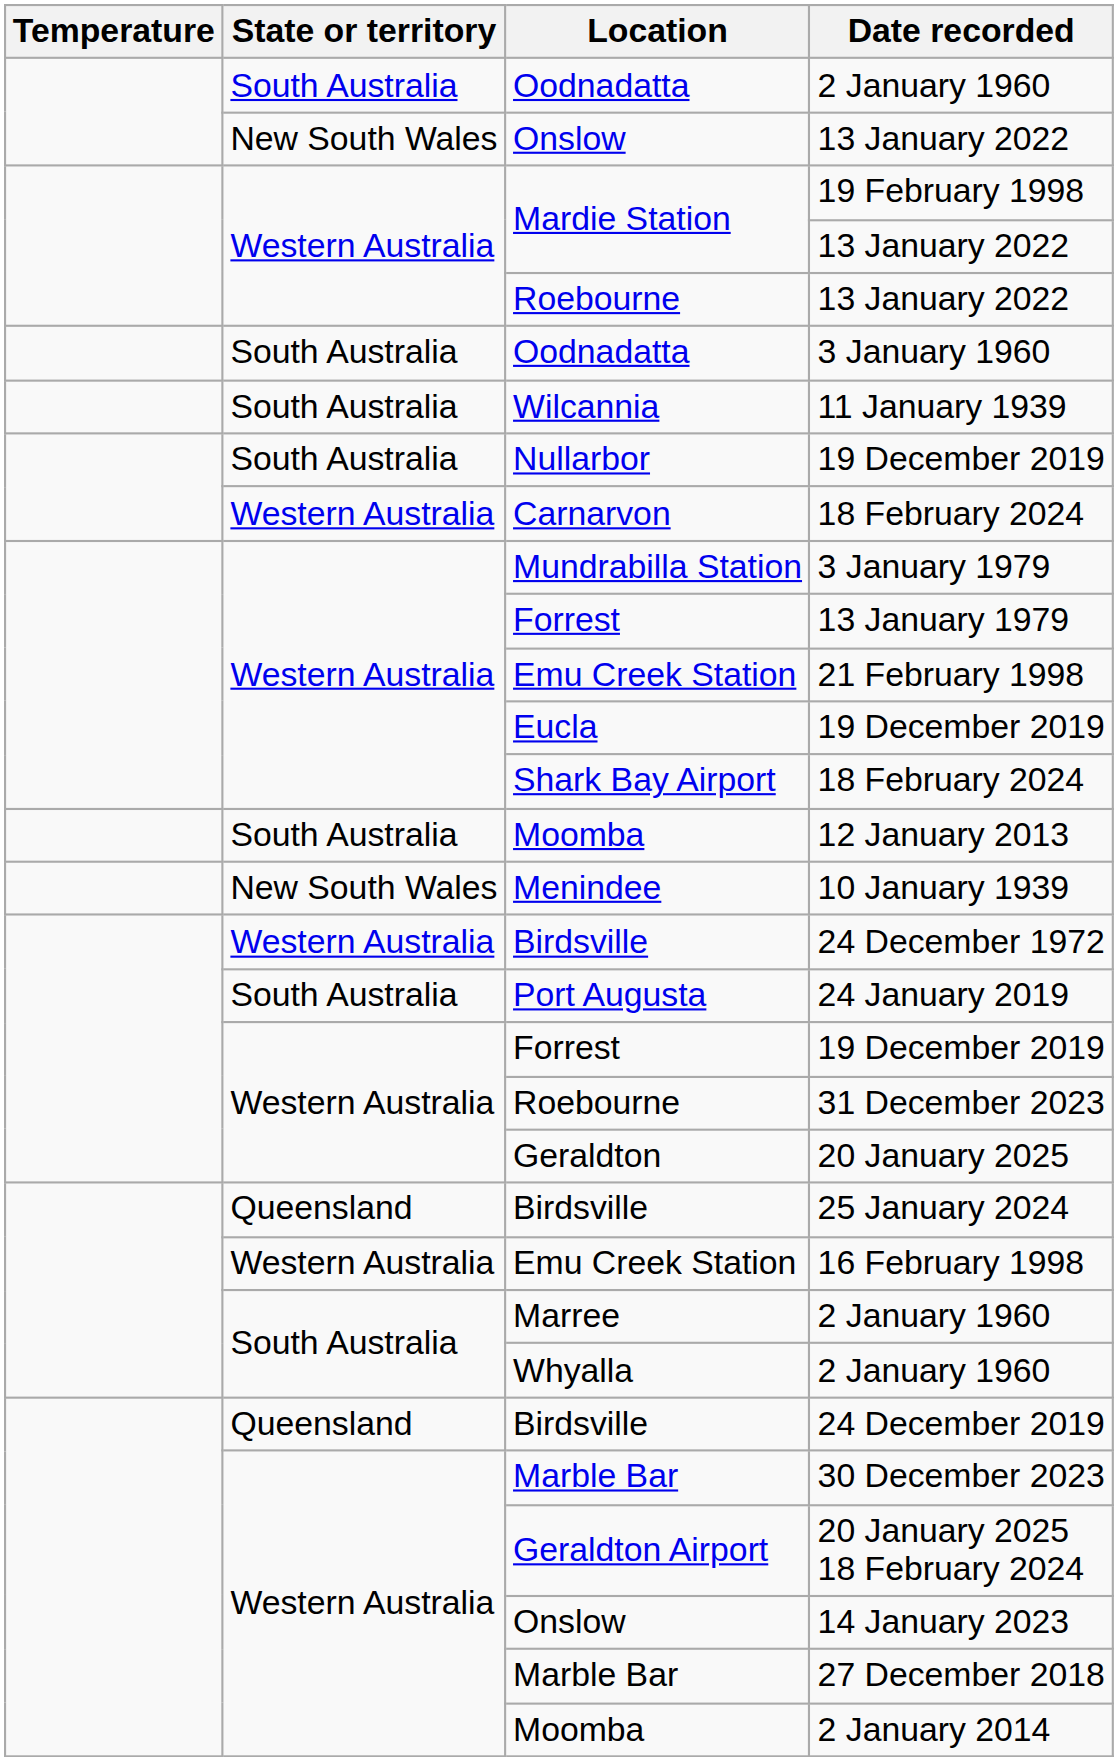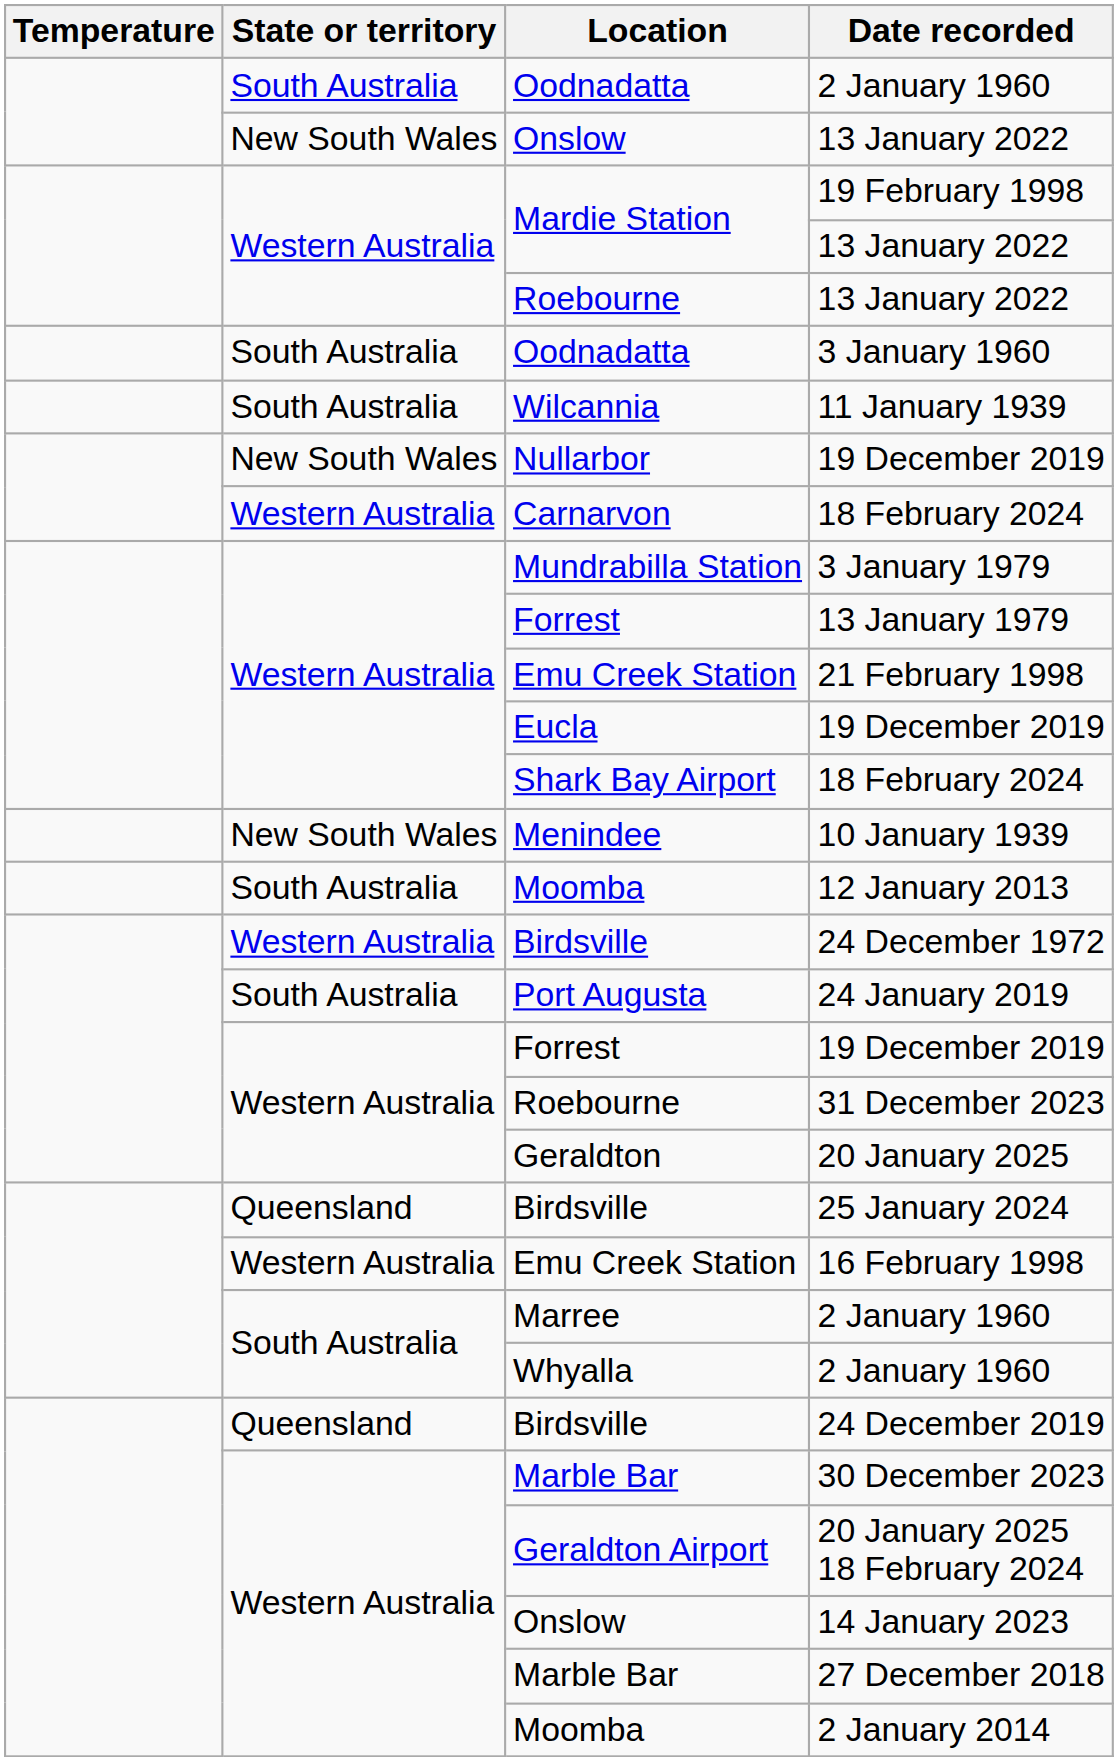 <table class="wikitable sortable">
 <tr>
 <th>Temperature</th>
 <th>State or territory</th>
 <th>Location</th>
 <th>Date recorded</th>
 </tr>
 <tr>
 <td rowspan="2"></td>
 <td><a href='#'>South Australia</a></td>
 <td><a href='#'>Oodnadatta</a></td>
 <td>2 January 1960</td>
 </tr>
 <tr>
 <td>New South Wales</td>
 <td><a href='#'>Onslow</a></td>
 <td>13 January 2022</td>
 </tr>
 <tr>
 <td rowspan="3"></td>
 <td rowspan="3"><a href='#'>Western Australia</a></td>
 <td rowspan="2"><a href='#'>Mardie Station</a></td>
 <td>19 February 1998</td>
 </tr>
 <tr>
 <td>13 January 2022</td>
 </tr>
 <tr>
 <td><a href='#'>Roebourne</a></td>
 <td>13 January 2022</td>
 </tr>
 <tr>
 <td></td>
 <td>South Australia</td>
 <td><a href='#'>Oodnadatta</a></td>
 <td>3 January 1960</td>
 </tr>
 <tr>
 <td></td>
 <td>South Australia</td>
 <td><a href='#'>Wilcannia</a></td>
 <td>11 January 1939</td>
 </tr>
 <tr>
 <td rowspan="2"></td>
-<td>South Australia</td>
+<td>New South Wales</td>
 <td><a href='#'>Nullarbor</a></td>
 <td>19 December 2019</td>
 </tr>
 <tr>
 <td><a href='#'>Western Australia</a></td>
 <td><a href='#'>Carnarvon</a></td>
 <td>18 February 2024</td>
 </tr>
 <tr>
 <td rowspan="5"></td>
 <td rowspan="5"><a href='#'>Western Australia</a></td>
 <td><a href='#'>Mundrabilla Station</a></td>
 <td>3 January 1979</td>
 </tr>
 <tr>
 <td><a href='#'>Forrest</a></td>
 <td>13 January 1979</td>
 </tr>
 <tr>
 <td><a href='#'>Emu Creek Station</a></td>
 <td>21 February 1998</td>
 </tr>
 <tr>
 <td><a href='#'>Eucla</a></td>
 <td>19 December 2019</td>
 </tr>
 <tr>
 <td><a href='#'>Shark Bay Airport</a></td>
 <td>18 February 2024</td>
 </tr>
 <tr>
 <td></td>
+<td>New South Wales</td>
+<td><a href='#'>Menindee</a></td>
+<td>10 January 1939</td>
+</tr>
+<tr>
+<td></td>
 <td>South Australia</td>
 <td><a href='#'>Moomba</a></td>
 <td>12 January 2013</td>
-</tr>
-<tr>
-<td></td>
-<td>New South Wales</td>
-<td><a href='#'>Menindee</a></td>
-<td>10 January 1939</td>
 </tr>
 <tr>
 <td rowspan="5"></td>
 <td><a href='#'>Western Australia</a></td>
 <td><a href='#'>Birdsville</a></td>
 <td>24 December 1972</td>
 </tr>
 <tr>
 <td>South Australia</td>
 <td><a href='#'>Port Augusta</a></td>
 <td>24 January 2019</td>
 </tr>
 <tr>
 <td rowspan="3">Western Australia</td>
 <td>Forrest</td>
 <td>19 December 2019</td>
 </tr>
 <tr>
 <td>Roebourne</td>
 <td>31 December 2023</td>
 </tr>
 <tr>
 <td>Geraldton</td>
 <td>20 January 2025</td>
 </tr>
 <tr>
 <td rowspan="4"></td>
 <td>Queensland</td>
 <td>Birdsville</td>
 <td>25 January 2024</td>
 </tr>
 <tr>
 <td>Western Australia</td>
 <td>Emu Creek Station</td>
 <td>16 February 1998</td>
 </tr>
 <tr>
 <td rowspan="2">South Australia</td>
 <td>Marree</td>
 <td>2 January 1960</td>
 </tr>
 <tr>
 <td>Whyalla</td>
 <td>2 January 1960</td>
 </tr>
 <tr>
 <td rowspan="6"></td>
 <td>Queensland</td>
 <td>Birdsville</td>
 <td>24 December 2019</td>
 </tr>
 <tr>
 <td rowspan="5">Western Australia</td>
 <td><a href='#'>Marble Bar</a></td>
 <td>30 December 2023</td>
 </tr>
 <tr>
 <td><a href='#'>Geraldton Airport</a></td>
 <td>20 January 2025<br>18 February 2024</td>
 </tr>
 <tr>
 <td>Onslow</td>
 <td>14 January 2023</td>
 </tr>
 <tr>
 <td>Marble Bar</td>
 <td>27 December 2018</td>
 </tr>
 <tr>
 <td>Moomba</td>
 <td>2 January 2014</td>
 </tr>
 </table>
